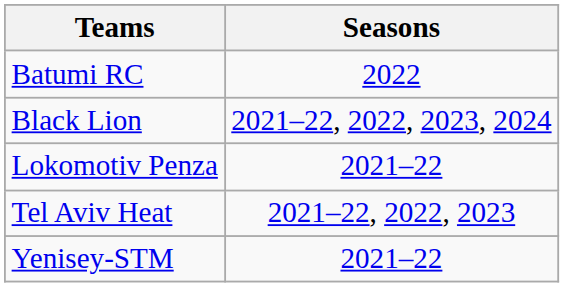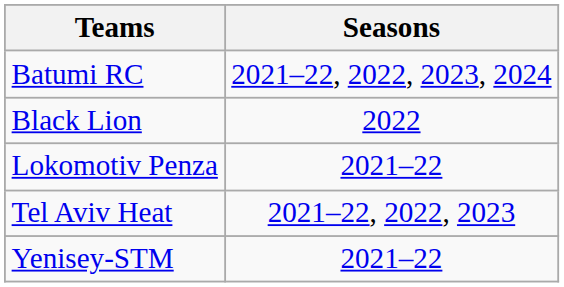 <table class="wikitable">
 <tr>
 <th>Teams</th>
 <th>Seasons</th>
 </tr>
 <tr>
 <td> <a href='#'>Batumi RC</a></td>
-<td style="text-align: center;"><a href='#'>2022</a></td>
+<td><a href='#'>2021–22</a>, <a href='#'>2022</a>, <a href='#'>2023</a>, <a href='#'>2024</a></td>
 </tr>
 <tr>
 <td> <a href='#'>Black Lion</a></td>
-<td><a href='#'>2021–22</a>, <a href='#'>2022</a>, <a href='#'>2023</a>, <a href='#'>2024</a></td>
+<td style="text-align: center;"><a href='#'>2022</a></td>
 </tr>
 <tr>
 <td> <a href='#'>Lokomotiv Penza</a></td>
 <td style="text-align: center;"><a href='#'>2021–22</a></td>
 </tr>
 <tr>
 <td> <a href='#'>Tel Aviv Heat</a></td>
 <td style="text-align: center;"><a href='#'>2021–22</a>, <a href='#'>2022</a>, <a href='#'>2023</a></td>
 </tr>
 <tr>
 <td> <a href='#'>Yenisey-STM</a></td>
 <td style="text-align: center;"><a href='#'>2021–22</a></td>
 </tr>
 </table>
